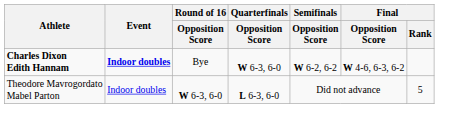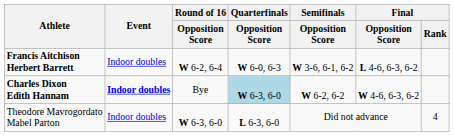 <table class=wikitable style="font-size:90%">
 <tr>
 <th rowspan="2">Athlete</th>
 <th rowspan="2">Event</th>
 <th>Round of 16</th>
 <th>Quarterfinals</th>
 <th>Semifinals</th>
 <th colspan="2">Final</th>
 </tr>
 <tr>
 <th>Opposition<br>Score</th>
 <th>Opposition<br>Score</th>
 <th>Opposition<br>Score</th>
 <th>Opposition<br>Score</th>
 <th>Rank</th>
 </tr>
 <tr>
+<td><strong>Francis Aitchison <br> Herbert Barrett</strong></td>
+<td><a href='#'>Indoor doubles</a></td>
+<td align=center> <br> <strong>W</strong> 6-2, 6-4</td>
+<td align=center> <br> <strong>W</strong> 6-0, 6-3</td>
+<td align=center> <br> <strong>W</strong> 3-6, 6-1, 6-2</td>
+<td align=center> <br> <strong>L</strong> 4-6, 6-3, 6-2</td>
+<td align=center></td>
+</tr>
+<tr>
 <td><strong>Charles Dixon <br> Edith Hannam</strong></td>
 <td><strong><a href='#'>Indoor doubles</a></strong></td>
 <td align=center>Bye</td>
-<td align=center> <br> <strong>W</strong> 6-3, 6-0</td>
+<td align=center style="background: lightblue;"> <br> <strong>W</strong> 6-3, 6-0</td>
 <td align=center> <br> <strong>W</strong> 6-2, 6-2</td>
 <td align=center> <br> <strong>W</strong> 4-6, 6-3, 6-2</td>
 <td align=center></td>
 </tr>
 <tr>
 <td>Theodore Mavrogordato <br> Mabel Parton</td>
 <td><a href='#'>Indoor doubles</a></td>
 <td align=center> <br> <strong>W</strong> 6-3, 6-0</td>
 <td align=center> <br> <strong>L</strong> 6-3, 6-0</td>
 <td align=center colspan=2>Did not advance</td>
-<td align=center>5</td>
+<td align=center>4</td>
 </tr>
 </table>
